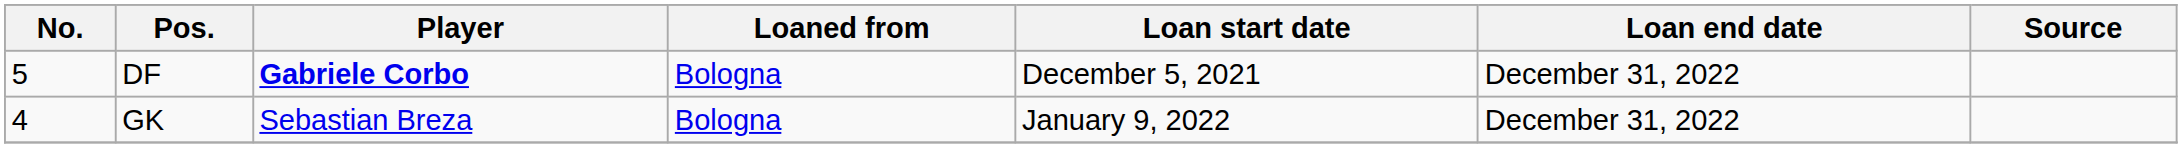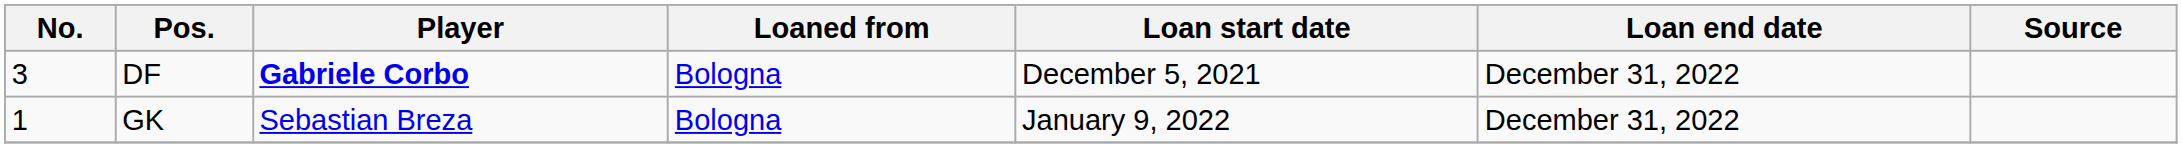 <table class="wikitable sortable" style="width:90%; text-align:center; font-size:95%; text-align:left;">
 <tr>
 <th>No.</th>
 <th>Pos.</th>
 <th>Player</th>
 <th>Loaned from</th>
 <th>Loan start date</th>
 <th>Loan end date</th>
 <th>Source</th>
 </tr>
 <tr>
-<td>5</td>
+<td>3</td>
 <td>DF</td>
 <td><strong> <a href='#'>Gabriele Corbo</a></strong></td>
 <td> <a href='#'>Bologna</a></td>
 <td>December 5, 2021</td>
 <td>December 31, 2022</td>
 <td></td>
 </tr>
 <tr>
-<td>4</td>
+<td>1</td>
 <td>GK</td>
 <td> <a href='#'>Sebastian Breza</a></td>
 <td> <a href='#'>Bologna</a></td>
 <td>January 9, 2022</td>
 <td>December 31, 2022</td>
 <td></td>
 </tr>
 <tr>
 </tr>
 </table>
